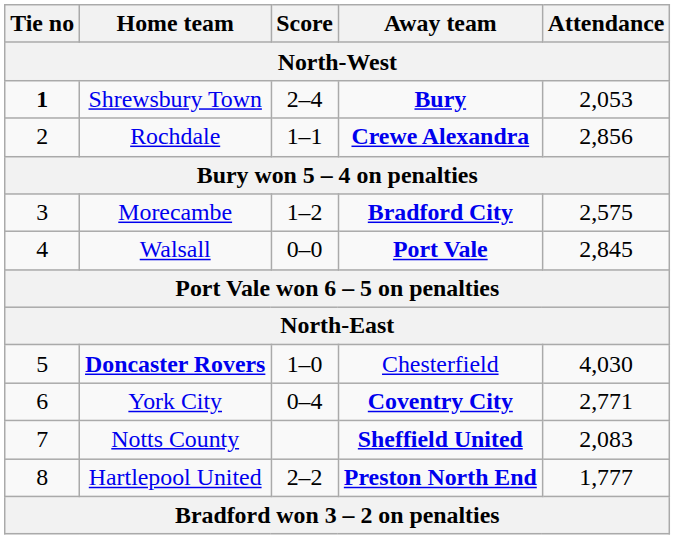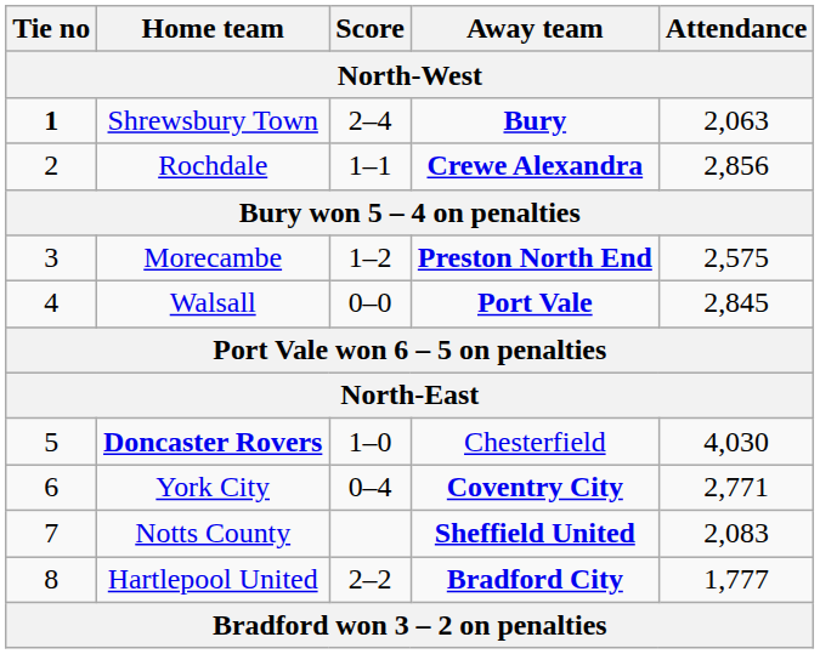 <table class="wikitable" style="text-align: center">
 <tr>
 <th>Tie no</th>
 <th>Home team</th>
 <th>Score</th>
 <th>Away team</th>
 <th>Attendance</th>
 </tr>
 <tr>
 <th colspan=5>North-West</th>
 </tr>
 <tr>
 <td><strong>1</strong></td>
 <td><a href='#'>Shrewsbury Town</a></td>
 <td>2–4</td>
 <td><strong><a href='#'>Bury</a></strong></td>
-<td>2,053</td>
+<td>2,063</td>
 </tr>
 <tr>
 <td>2</td>
 <td><a href='#'>Rochdale</a></td>
 <td>1–1</td>
 <td><strong><a href='#'>Crewe Alexandra</a></strong></td>
 <td>2,856</td>
 </tr>
 <tr>
 <th colspan="5">Bury won 5 – 4 on penalties</th>
 </tr>
 <tr>
 <td>3</td>
 <td><a href='#'>Morecambe</a></td>
 <td>1–2</td>
-<td><strong><a href='#'>Bradford City</a></strong></td>
+<td><strong><a href='#'>Preston North End</a></strong></td>
 <td>2,575</td>
 </tr>
 <tr>
 <td>4</td>
 <td><a href='#'>Walsall</a></td>
 <td>0–0</td>
 <td><strong><a href='#'>Port Vale</a></strong></td>
 <td>2,845</td>
 </tr>
 <tr>
 <th colspan="5">Port Vale won 6 – 5 on penalties</th>
 </tr>
 <tr>
 <th colspan=5>North-East</th>
 </tr>
 <tr>
 <td>5</td>
 <td><strong><a href='#'>Doncaster Rovers</a></strong></td>
 <td>1–0</td>
 <td><a href='#'>Chesterfield</a></td>
 <td>4,030</td>
 </tr>
 <tr>
 <td>6</td>
 <td><a href='#'>York City</a></td>
 <td>0–4</td>
 <td><strong><a href='#'>Coventry City</a></strong></td>
 <td>2,771</td>
 </tr>
 <tr>
 <td>7</td>
 <td><a href='#'>Notts County</a></td>
 <td></td>
 <td><strong><a href='#'>Sheffield United</a></strong></td>
 <td>2,083</td>
 </tr>
 <tr>
 <td>8</td>
 <td><a href='#'>Hartlepool United</a></td>
 <td>2–2</td>
-<td><strong><a href='#'>Preston North End</a></strong></td>
+<td><strong><a href='#'>Bradford City</a></strong></td>
 <td>1,777</td>
 </tr>
 <tr>
 <th colspan="5">Bradford won 3 – 2 on penalties</th>
 </tr>
 </table>
